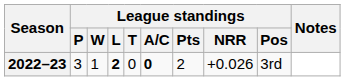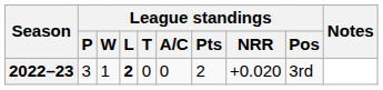 <table class="wikitable sortable">
 <tr>
 <th scope="col" rowspan="2">Season</th>
 <th scope="col" colspan="8">League standings</th>
 <th scope="col" rowspan="2">Notes</th>
 </tr>
 <tr>
 <th scope="col">P</th>
 <th scope="col">W</th>
 <th scope="col">L</th>
 <th scope="col">T</th>
 <th scope="col">A/C</th>
 <th scope="col">Pts</th>
 <th scope="col">NRR</th>
 <th scope="col">Pos</th>
 </tr>
 <tr>
 <th scope="row">2022–23</th>
 <td>3</td>
 <td>1</td>
 <td><strong>2</strong></td>
 <td>0</td>
-<td><strong>0</strong></td>
+<td>0</td>
 <td>2</td>
-<td>+0.026</td>
+<td>+0.020</td>
 <td>3rd</td>
 <td style="background: white;"></td>
 </tr>
 </table>
